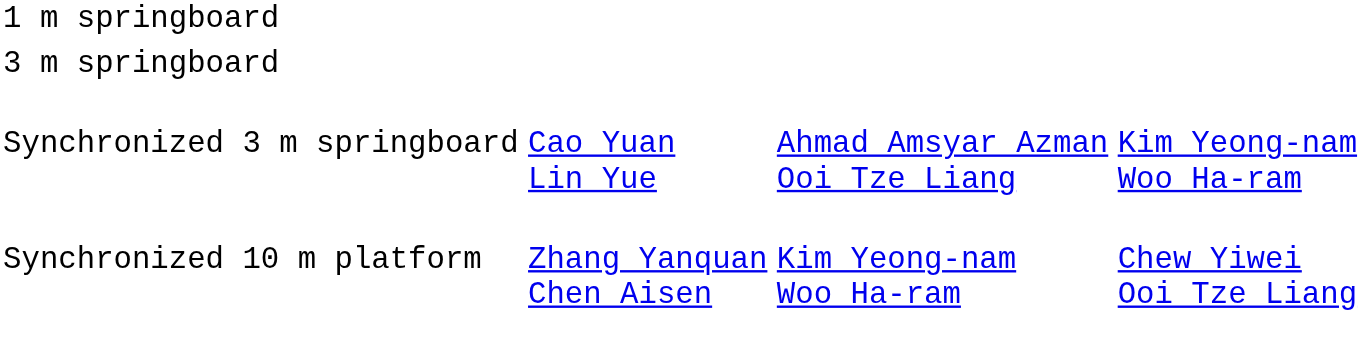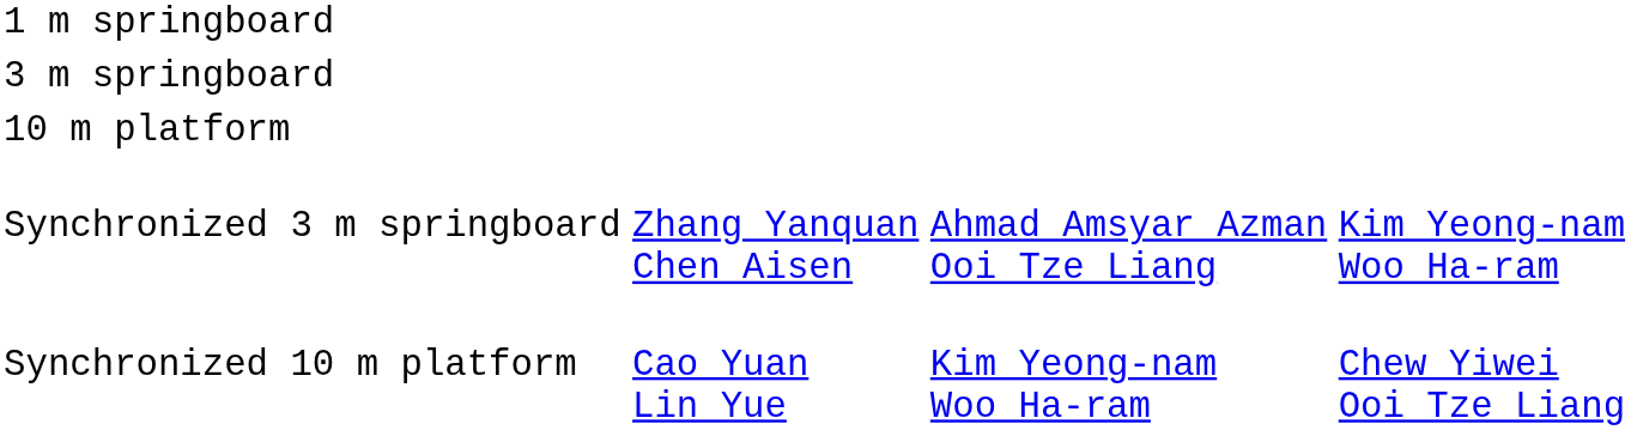 <table>
 <tr>
 <td>1 m springboard<br></td>
 <td></td>
 <td></td>
 <td></td>
 </tr>
 <tr>
 <td>3 m springboard<br></td>
 <td></td>
 <td></td>
 <td></td>
 </tr>
 <tr>
+<td>10 m platform<br></td>
+<td></td>
+<td></td>
+<td></td>
+</tr>
+<tr>
 <td>Synchronized 3 m springboard<br></td>
-<td><br><a href='#'>Cao Yuan</a><br><a href='#'>Lin Yue</a></td>
+<td><br><a href='#'>Zhang Yanquan</a><br><a href='#'>Chen Aisen</a></td>
 <td><br><a href='#'>Ahmad Amsyar Azman</a><br><a href='#'>Ooi Tze Liang</a></td>
 <td><br><a href='#'>Kim Yeong-nam</a><br><a href='#'>Woo Ha-ram</a></td>
 </tr>
 <tr>
 <td>Synchronized 10 m platform<br></td>
-<td><br><a href='#'>Zhang Yanquan</a><br><a href='#'>Chen Aisen</a></td>
+<td><br><a href='#'>Cao Yuan</a><br><a href='#'>Lin Yue</a></td>
 <td><br><a href='#'>Kim Yeong-nam</a><br><a href='#'>Woo Ha-ram</a></td>
 <td><br><a href='#'>Chew Yiwei</a><br><a href='#'>Ooi Tze Liang</a></td>
 </tr>
 </table>
